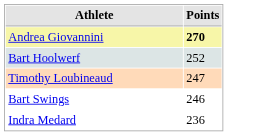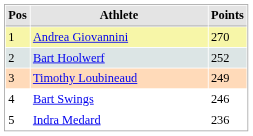 <table cellspacing="1" cellpadding="3" style="border:1px solid #aaa; font-size:90%;">
 <tr style="background:#e4e4e4;">
+<th style="border-bottom:1px solid #aaa; width:10px;">Pos</th>
 <th style="border-bottom:1px solid #aaa; width:200px;">Athlete</th>
 <th style="border-bottom:1px solid #aaa; width:20px;">Points</th>
 </tr>
 <tr style="background:#f7f6a8;">
+<td>1</td>
 <td> <a href='#'>Andrea Giovannini</a></td>
-<td><strong>270</strong></td>
+<td>270</td>
 </tr>
 <tr style="background:#dce5e5;">
+<td>2</td>
 <td> <a href='#'>Bart Hoolwerf</a></td>
 <td>252</td>
 </tr>
 <tr style="background:#ffdab9;">
+<td>3</td>
 <td> <a href='#'>Timothy Loubineaud</a></td>
-<td>247</td>
+<td>249</td>
 </tr>
 <tr>
+<td>4</td>
 <td> <a href='#'>Bart Swings</a></td>
 <td>246</td>
 </tr>
 <tr>
+<td>5</td>
 <td> <a href='#'>Indra Medard</a></td>
 <td>236</td>
 </tr>
 </table>
